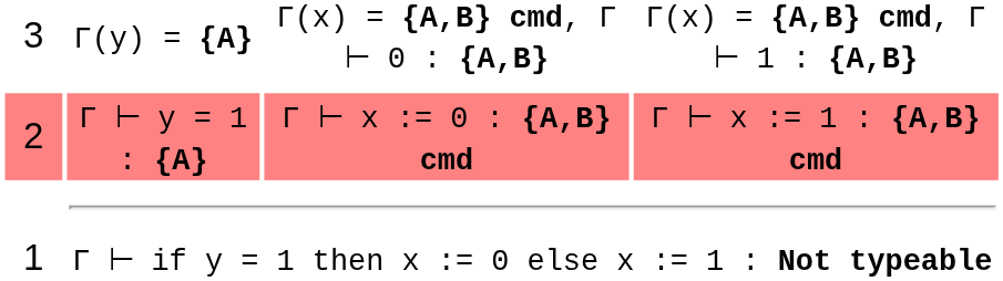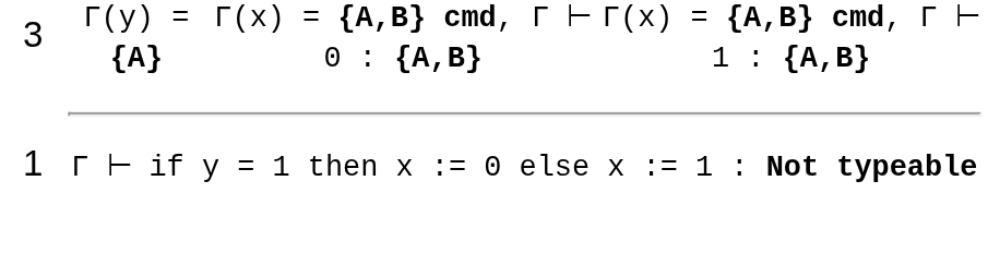 <table style="width:70%;text-align:center;margin:20px;">
 <tr>
 <td style="padding:0 8px 0 8px">3</td>
 <td><code>Γ(y) = <strong>{A}</strong></code></td>
 <td><code>Γ(x) = <strong>{A,B} cmd</strong>, Γ ⊢ 0 : <strong>{A,B}</strong></code></td>
 <td><code>Γ(x) = <strong>{A,B} cmd</strong>, Γ ⊢ 1 : <strong>{A,B}</strong></code></td>
 </tr>
 <tr>
 <td></td>
 <td></td>
 <td></td>
 <td></td>
 </tr>
-<tr style="background-color:#ff8282">
-<td style="padding:0 8px 0 8px">2</td>
-<td><code>Γ ⊢ y = 1 : <strong>{A}</strong></code></td>
-<td><code>Γ ⊢ x := 0 : <strong>{A,B} cmd</strong></code></td>
-<td><code>Γ ⊢ x := 1 : <strong>{A,B} cmd</strong></code></td>
-</tr>
 <tr>
 <td></td>
 <td colspan=3><hr></td>
 </tr>
 <tr>
 <td style="padding:0 8px 0 8px">1</td>
 <td colspan=3><code>Γ ⊢ if y = 1 then x := 0 else x := 1 : <strong>Not typeable</strong></code></td>
 </tr>
 </table>
